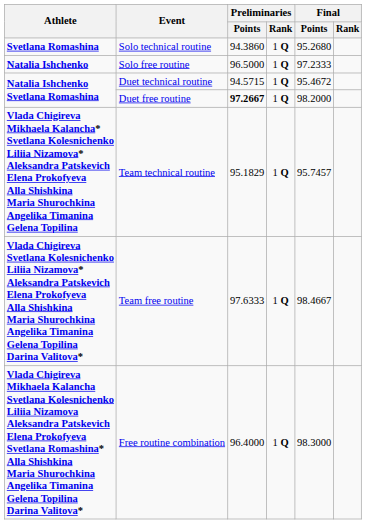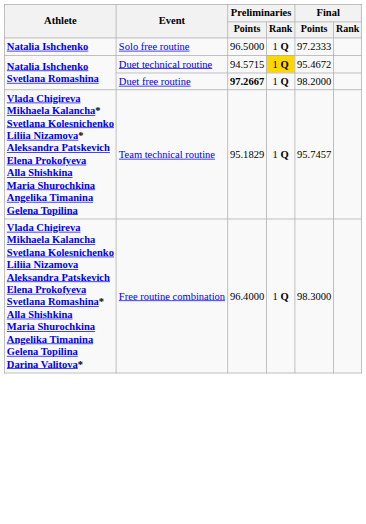 <table class=wikitable style="font-size:90%">
 <tr>
 <th rowspan="2">Athlete</th>
 <th rowspan="2">Event</th>
 <th colspan="2">Preliminaries</th>
 <th colspan="2">Final</th>
 </tr>
 <tr style="font-size:95%">
 <th>Points</th>
 <th>Rank</th>
 <th>Points</th>
 <th>Rank</th>
 </tr>
 <tr align=center>
-<td align=left><strong><a href='#'>Svetlana Romashina</a></strong></td>
-<td align=left><a href='#'>Solo technical routine</a></td>
-<td>94.3860</td>
-<td>1 <strong>Q</strong></td>
-<td>95.2680</td>
-<td></td>
-</tr>
-<tr align=center>
 <td align=left><strong><a href='#'>Natalia Ishchenko</a></strong></td>
 <td align=left><a href='#'>Solo free routine</a></td>
 <td>96.5000</td>
 <td>1 <strong>Q</strong></td>
 <td>97.2333</td>
 <td></td>
 </tr>
 <tr align=center>
 <td align=left rowspan=2><strong><a href='#'>Natalia Ishchenko</a><br><a href='#'>Svetlana Romashina</a></strong></td>
 <td align=left><a href='#'>Duet technical routine</a></td>
 <td>94.5715</td>
-<td>1 <strong>Q</strong></td>
+<td style="background: gold;">1 <strong>Q</strong></td>
 <td>95.4672</td>
 <td></td>
 </tr>
 <tr align=center>
 <td align=left><a href='#'>Duet free routine</a></td>
 <td><strong>97.2667</strong></td>
 <td>1 <strong>Q</strong></td>
 <td>98.2000</td>
 <td></td>
 </tr>
 <tr align=center>
 <td align=left><strong><a href='#'>Vlada Chigireva</a><br><a href='#'>Mikhaela Kalancha</a>*<br><a href='#'>Svetlana Kolesnichenko</a><br><a href='#'>Liliia Nizamova</a>*<br><a href='#'>Aleksandra Patskevich</a><br><a href='#'>Elena Prokofyeva</a><br><a href='#'>Alla Shishkina</a><br><a href='#'>Maria Shurochkina</a><br><a href='#'>Angelika Timanina</a><br><a href='#'>Gelena Topilina</a></strong></td>
 <td align=left><a href='#'>Team technical routine</a></td>
 <td>95.1829</td>
 <td>1 <strong>Q</strong></td>
 <td>95.7457</td>
 <td></td>
 </tr>
 <tr align=center>
-<td align=left><strong><a href='#'>Vlada Chigireva</a><br><a href='#'>Svetlana Kolesnichenko</a><br><a href='#'>Liliia Nizamova</a>*<br><a href='#'>Aleksandra Patskevich</a><br><a href='#'>Elena Prokofyeva</a><br><a href='#'>Alla Shishkina</a><br><a href='#'>Maria Shurochkina</a><br><a href='#'>Angelika Timanina</a><br><a href='#'>Gelena Topilina</a><br><a href='#'>Darina Valitova</a>*</strong></td>
-<td align=left><a href='#'>Team free routine</a></td>
-<td>97.6333</td>
-<td>1 <strong>Q</strong></td>
-<td>98.4667</td>
-<td></td>
-</tr>
-<tr align=center>
 <td align=left><strong><a href='#'>Vlada Chigireva</a> <br><a href='#'>Mikhaela Kalancha</a> <br><a href='#'>Svetlana Kolesnichenko</a><br><a href='#'>Liliia Nizamova</a><br><a href='#'>Aleksandra Patskevich</a><br><a href='#'>Elena Prokofyeva</a><br><a href='#'>Svetlana Romashina</a>*<br><a href='#'>Alla Shishkina</a><br><a href='#'>Maria Shurochkina</a><br><a href='#'>Angelika Timanina</a><br><a href='#'>Gelena Topilina</a><br><a href='#'>Darina Valitova</a>*</strong></td>
 <td align=left><a href='#'>Free routine combination</a></td>
 <td>96.4000</td>
 <td>1 <strong>Q</strong></td>
 <td>98.3000</td>
 <td></td>
 </tr>
 </table>
